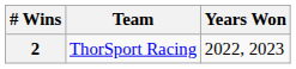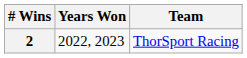 <table class="wikitable" style="font-size: 95%;">
 <tr>
 <th># Wins</th>
+<th>Years Won</th>
 <th>Team</th>
-<th>Years Won</th>
 </tr>
 <tr>
 <th>2</th>
+<td>2022, 2023</td>
 <td><a href='#'>ThorSport Racing</a></td>
-<td>2022, 2023</td>
 </tr>
 </table>
